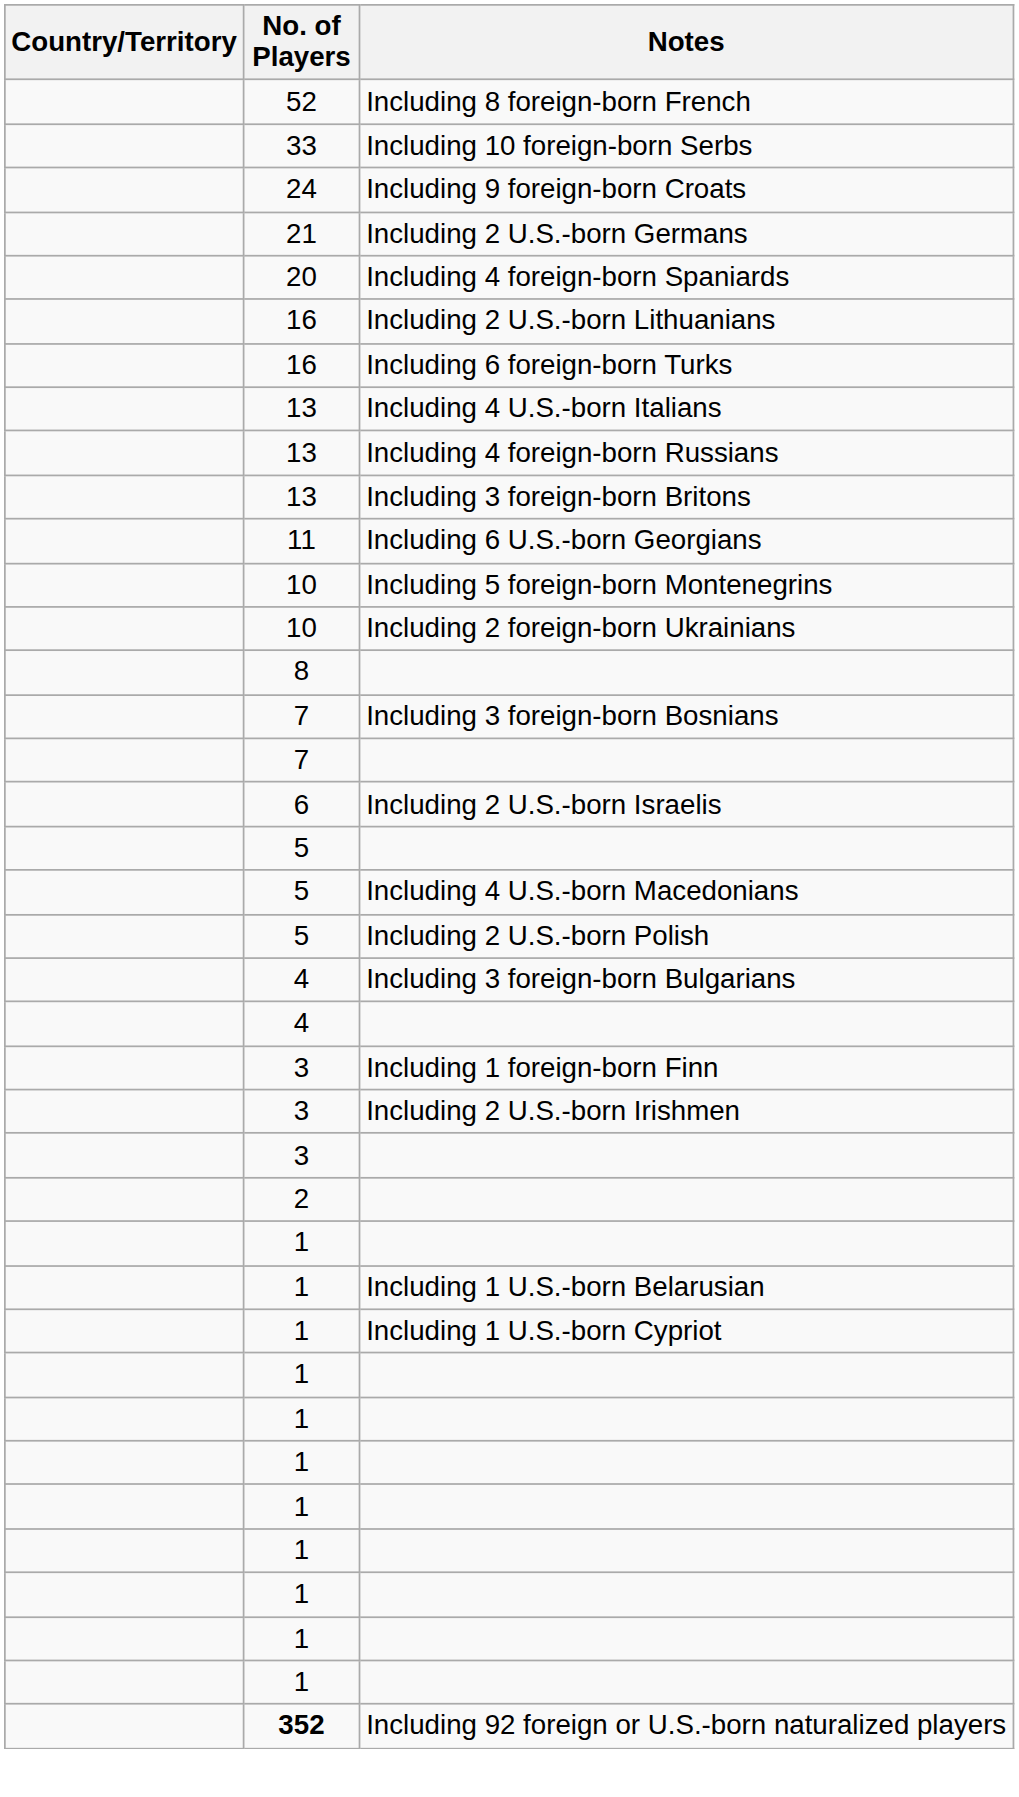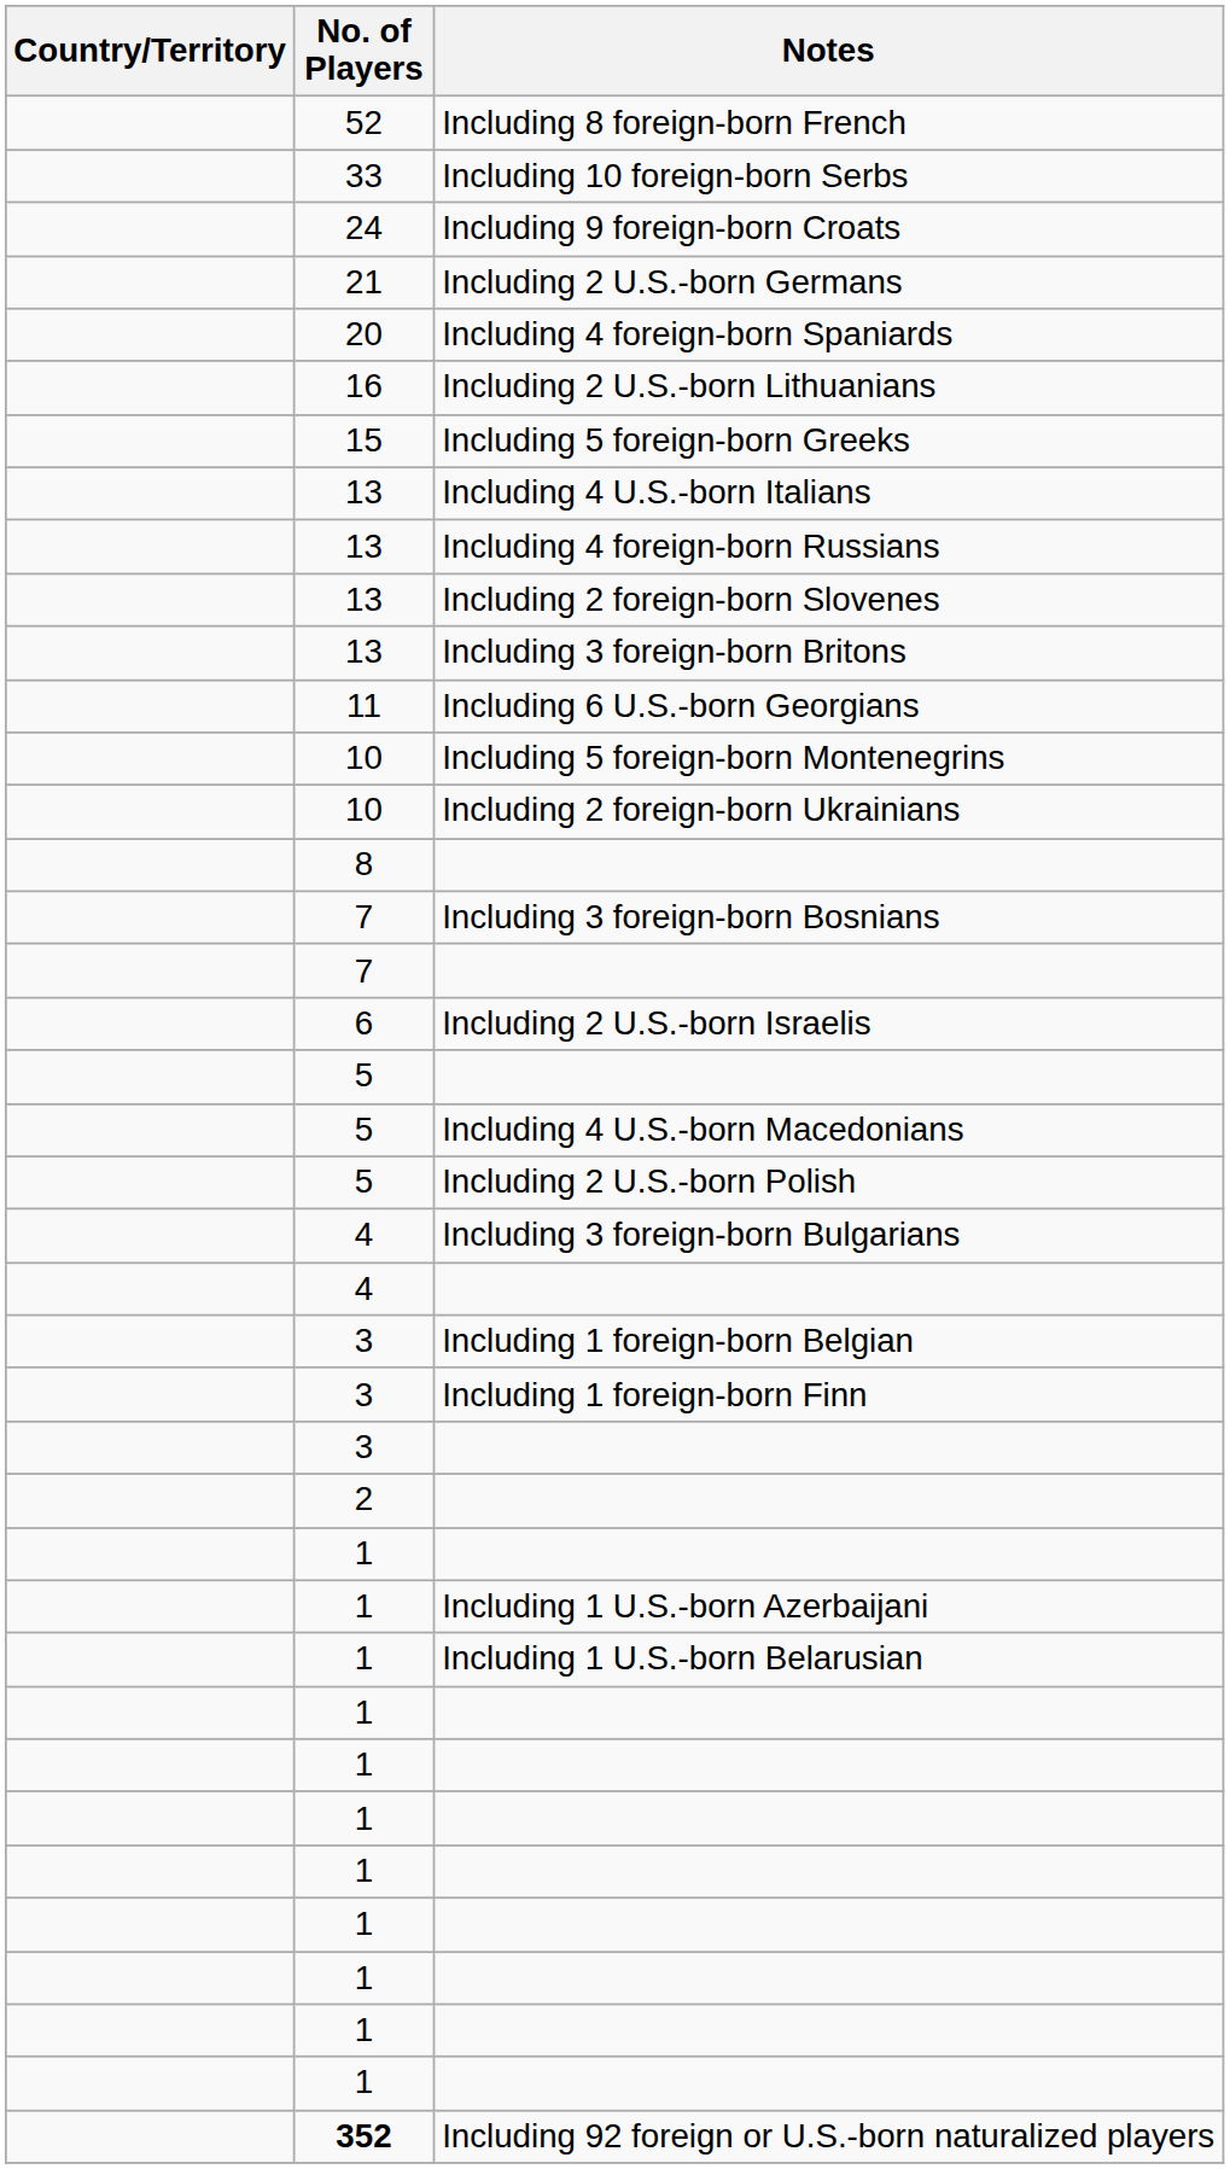 <table class="wikitable sortable">
 <tr>
 <th scope="col" style="width:120px;">Country/Territory</th>
 <th scope="col" style="width:60px;">No. of Players</th>
 <th scope="col" class="unsortable">Notes</th>
 </tr>
 <tr>
 <td></td>
 <td style="text-align:center">52</td>
 <td>Including 8 foreign-born French</td>
 </tr>
 <tr>
 <td></td>
 <td style="text-align:center">33</td>
 <td>Including 10 foreign-born Serbs</td>
 </tr>
 <tr>
 <td></td>
 <td style="text-align:center">24</td>
 <td>Including 9 foreign-born Croats</td>
 </tr>
 <tr>
 <td></td>
 <td style="text-align:center">21</td>
 <td>Including 2 U.S.-born Germans</td>
 </tr>
 <tr>
 <td></td>
 <td style="text-align:center">20</td>
 <td>Including 4 foreign-born Spaniards</td>
 </tr>
 <tr>
 <td></td>
 <td style="text-align:center">16</td>
 <td>Including 2 U.S.-born Lithuanians</td>
 </tr>
 <tr>
 <td></td>
-<td style="text-align:center">16</td>
-<td>Including 6 foreign-born Turks</td>
+<td style="text-align:center">15</td>
+<td>Including 5 foreign-born Greeks</td>
 </tr>
 <tr>
 <td></td>
 <td style="text-align:center">13</td>
 <td>Including 4 U.S.-born Italians</td>
 </tr>
 <tr>
 <td></td>
 <td style="text-align:center">13</td>
 <td>Including 4 foreign-born Russians</td>
+</tr>
+<tr>
+<td></td>
+<td style="text-align:center">13</td>
+<td>Including 2 foreign-born Slovenes</td>
 </tr>
 <tr>
 <td></td>
 <td style="text-align:center">13</td>
 <td>Including 3 foreign-born Britons</td>
 </tr>
 <tr>
 <td></td>
 <td style="text-align:center">11</td>
 <td>Including 6 U.S.-born Georgians</td>
 </tr>
 <tr>
 <td></td>
 <td style="text-align:center">10</td>
 <td>Including 5 foreign-born Montenegrins</td>
 </tr>
 <tr>
 <td></td>
 <td style="text-align:center">10</td>
 <td>Including 2 foreign-born Ukrainians</td>
 </tr>
 <tr>
 <td></td>
 <td style="text-align:center">8</td>
 <td></td>
 </tr>
 <tr>
 <td></td>
 <td style="text-align:center">7</td>
 <td>Including 3 foreign-born Bosnians</td>
 </tr>
 <tr>
 <td></td>
 <td style="text-align:center">7</td>
 <td></td>
 </tr>
 <tr>
 <td></td>
 <td style="text-align:center">6</td>
 <td>Including 2 U.S.-born Israelis</td>
 </tr>
 <tr>
 <td></td>
 <td style="text-align:center">5</td>
 <td></td>
 </tr>
 <tr>
 <td></td>
 <td style="text-align:center">5</td>
 <td>Including 4 U.S.-born Macedonians</td>
 </tr>
 <tr>
 <td></td>
 <td style="text-align:center">5</td>
 <td>Including 2 U.S.-born Polish</td>
 </tr>
 <tr>
 <td></td>
 <td style="text-align:center">4</td>
 <td>Including 3 foreign-born Bulgarians</td>
 </tr>
 <tr>
 <td></td>
 <td style="text-align:center">4</td>
 <td></td>
 </tr>
 <tr>
 <td></td>
 <td style="text-align:center">3</td>
-<td>Including 1 foreign-born Finn</td>
+<td>Including 1 foreign-born Belgian</td>
 </tr>
 <tr>
 <td></td>
 <td style="text-align:center">3</td>
-<td>Including 2 U.S.-born Irishmen</td>
+<td>Including 1 foreign-born Finn</td>
 </tr>
 <tr>
 <td></td>
 <td style="text-align:center">3</td>
 <td></td>
 </tr>
 <tr>
 <td></td>
 <td style="text-align:center">2</td>
 <td></td>
 </tr>
 <tr>
 <td></td>
 <td style="text-align:center">1</td>
 <td></td>
 </tr>
 <tr>
 <td></td>
 <td style="text-align:center">1</td>
-<td>Including 1 U.S.-born Belarusian</td>
+<td>Including 1 U.S.-born Azerbaijani</td>
 </tr>
 <tr>
 <td></td>
 <td style="text-align:center">1</td>
-<td>Including 1 U.S.-born Cypriot</td>
+<td>Including 1 U.S.-born Belarusian</td>
 </tr>
 <tr>
 <td></td>
 <td style="text-align:center">1</td>
 <td></td>
 </tr>
 <tr>
 <td></td>
 <td style="text-align:center">1</td>
 <td></td>
 </tr>
 <tr>
 <td></td>
 <td style="text-align:center">1</td>
 <td></td>
 </tr>
 <tr>
 <td></td>
 <td style="text-align:center">1</td>
 <td></td>
 </tr>
 <tr>
 <td></td>
 <td style="text-align:center">1</td>
 <td></td>
 </tr>
 <tr>
 <td></td>
 <td style="text-align:center">1</td>
 <td></td>
 </tr>
 <tr>
 <td></td>
 <td style="text-align:center">1</td>
 <td></td>
 </tr>
 <tr>
 <td></td>
 <td style="text-align:center">1</td>
 <td></td>
 </tr>
 <tr>
 <td><strong></strong></td>
 <td style="text-align:center"><strong>352</strong></td>
 <td>Including 92 foreign or U.S.-born naturalized players</td>
 </tr>
 </table>
